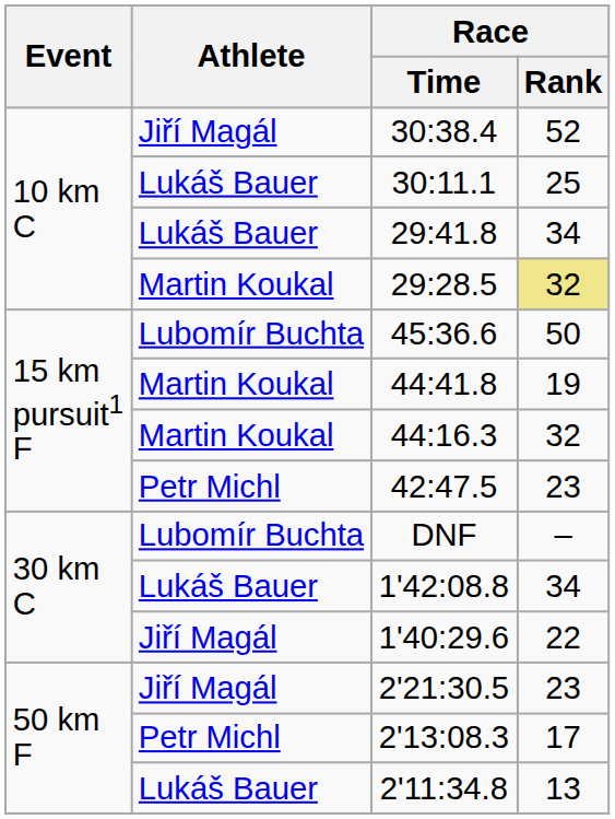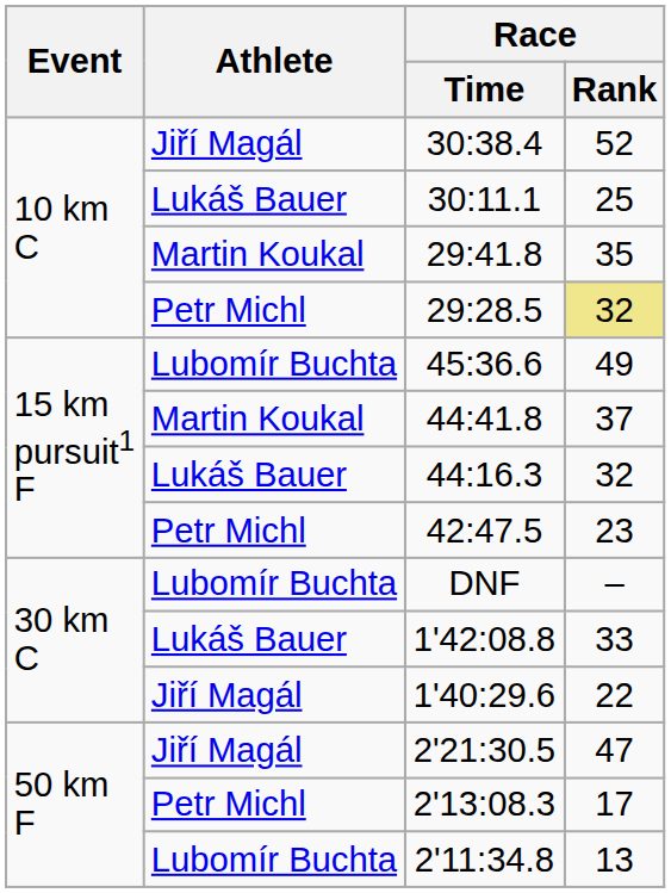 <table class="wikitable" border="1" style="font-size:90%">
 <tr>
 <th rowspan=2>Event</th>
 <th rowspan=2>Athlete</th>
 <th colspan=2>Race</th>
 </tr>
 <tr>
 <th>Time</th>
 <th>Rank</th>
 </tr>
 <tr>
 <td rowspan=4>10 km <br> C</td>
 <td><a href='#'>Jiří Magál</a></td>
 <td align=center>30:38.4</td>
 <td align=center>52</td>
 </tr>
 <tr>
 <td><a href='#'>Lukáš Bauer</a></td>
 <td align=center>30:11.1</td>
 <td align=center>25</td>
 </tr>
 <tr>
-<td><a href='#'>Lukáš Bauer</a></td>
+<td><a href='#'>Martin Koukal</a></td>
 <td align=center>29:41.8</td>
-<td align=center>34</td>
+<td align=center>35</td>
 </tr>
 <tr>
-<td><a href='#'>Martin Koukal</a></td>
+<td><a href='#'>Petr Michl</a></td>
 <td align=center>29:28.5</td>
 <td align=center style="background: khaki;">32</td>
 </tr>
 <tr>
 <td rowspan=4>15 km <br> pursuit<sup>1</sup> <br> F</td>
 <td><a href='#'>Lubomír Buchta</a></td>
 <td align=center>45:36.6</td>
-<td align=center>50</td>
+<td align=center>49</td>
 </tr>
 <tr>
 <td><a href='#'>Martin Koukal</a></td>
 <td align=center>44:41.8</td>
-<td align=center>19</td>
+<td align=center>37</td>
 </tr>
 <tr>
-<td><a href='#'>Martin Koukal</a></td>
+<td><a href='#'>Lukáš Bauer</a></td>
 <td align=center>44:16.3</td>
 <td align=center>32</td>
 </tr>
 <tr>
 <td><a href='#'>Petr Michl</a></td>
 <td align=center>42:47.5</td>
 <td align=center>23</td>
 </tr>
 <tr>
 <td rowspan=3>30 km <br> C</td>
 <td><a href='#'>Lubomír Buchta</a></td>
 <td align=center>DNF</td>
 <td align=center>–</td>
 </tr>
 <tr>
 <td><a href='#'>Lukáš Bauer</a></td>
 <td align=center>1'42:08.8</td>
-<td align=center>34</td>
+<td align=center>33</td>
 </tr>
 <tr>
 <td><a href='#'>Jiří Magál</a></td>
 <td align=center>1'40:29.6</td>
 <td align=center>22</td>
 </tr>
 <tr>
 <td rowspan=3>50 km <br> F</td>
 <td><a href='#'>Jiří Magál</a></td>
 <td align=center>2'21:30.5</td>
-<td align=center>23</td>
+<td align=center>47</td>
 </tr>
 <tr>
 <td><a href='#'>Petr Michl</a></td>
 <td align=center>2'13:08.3</td>
 <td align=center>17</td>
 </tr>
 <tr>
-<td><a href='#'>Lukáš Bauer</a></td>
+<td><a href='#'>Lubomír Buchta</a></td>
 <td align=center>2'11:34.8</td>
 <td align=center>13</td>
 </tr>
 </table>
